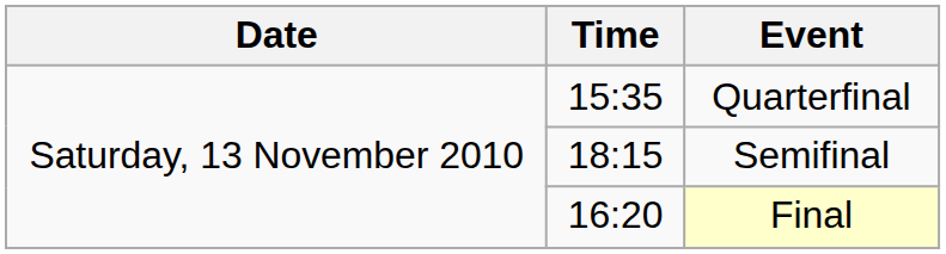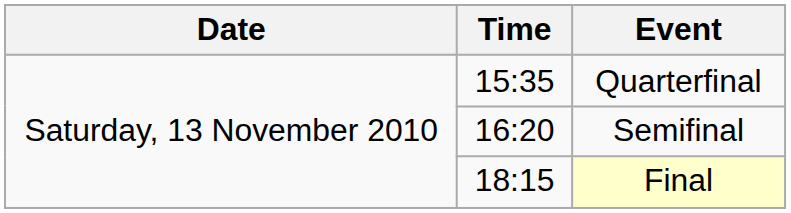 <table class = "wikitable" style="text-align:center;">
 <tr>
 <th width=220>Date</th>
 <th width=50>Time</th>
 <th width=100>Event</th>
 </tr>
 <tr>
 <td rowspan=3>Saturday, 13 November 2010</td>
 <td>15:35</td>
 <td>Quarterfinal</td>
 </tr>
 <tr>
-<td>18:15</td>
+<td>16:20</td>
 <td>Semifinal</td>
 </tr>
 <tr>
-<td>16:20</td>
+<td>18:15</td>
 <td bgcolor=ffffcc>Final</td>
 </tr>
 </table>
